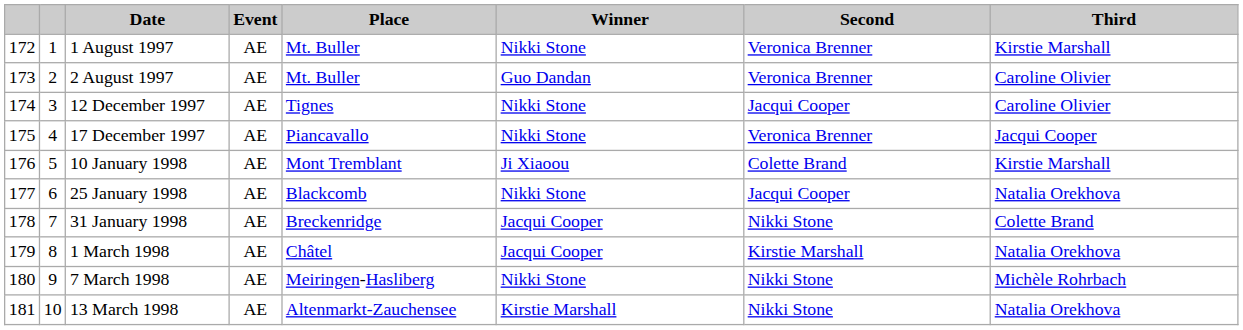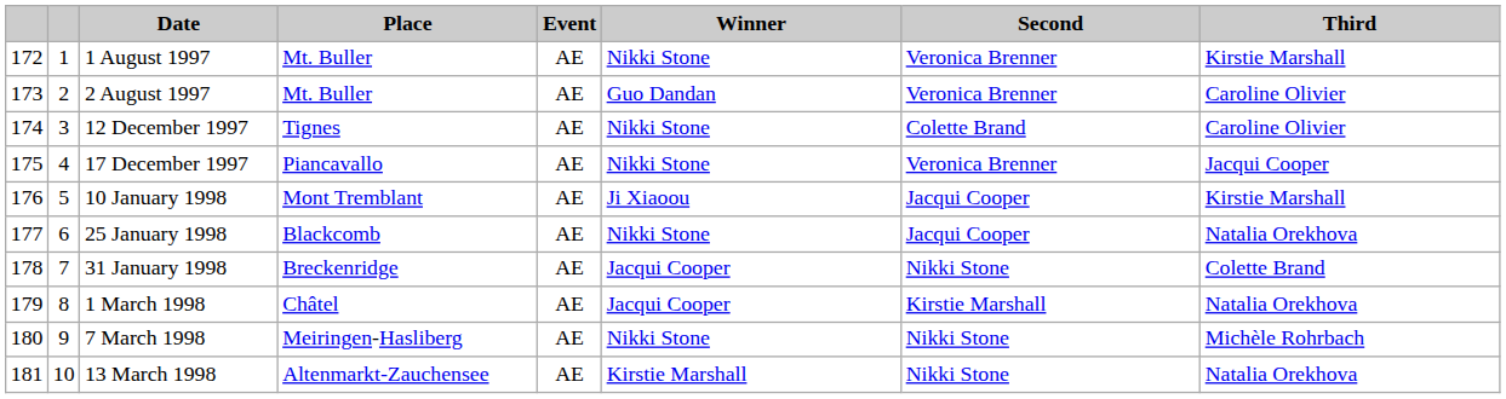 <table class="wikitable plainrowheaders" style="background:#fff; font-size:86%; line-height:16px; border:grey solid 1px; border-collapse:collapse;">
 <tr style="background:#ccc; text-align:center;">
 <th scope="col" style="background:#ccc; width=20 px;"></th>
 <th scope="col" style="background:#ccc; width=30 px;"></th>
 <th scope="col" style="background:#ccc; width:120px;">Date</th>
+<th scope="col" style="background:#ccc; width:160px;">Place</th>
 <th scope="col" style="background:#ccc; width:15px;">Event</th>
-<th scope="col" style="background:#ccc; width:160px;">Place</th>
 <th scope="col" style="background:#ccc; width:185px;">Winner</th>
 <th scope="col" style="background:#ccc; width:185px;">Second</th>
 <th scope="col" style="background:#ccc; width:185px;">Third</th>
 </tr>
 <tr>
 <td align=center>172</td>
 <td align=center>1</td>
 <td>1 August 1997</td>
+<td> <a href='#'>Mt. Buller</a></td>
 <td align=center>AE</td>
-<td> <a href='#'>Mt. Buller</a></td>
 <td> <a href='#'>Nikki Stone</a></td>
 <td> <a href='#'>Veronica Brenner</a></td>
 <td> <a href='#'>Kirstie Marshall</a></td>
 </tr>
 <tr>
 <td align=center>173</td>
 <td align=center>2</td>
 <td>2 August 1997</td>
+<td> <a href='#'>Mt. Buller</a></td>
 <td align=center>AE</td>
-<td> <a href='#'>Mt. Buller</a></td>
 <td> <a href='#'>Guo Dandan</a></td>
 <td> <a href='#'>Veronica Brenner</a></td>
 <td> <a href='#'>Caroline Olivier</a></td>
 </tr>
 <tr>
 <td align=center>174</td>
 <td align=center>3</td>
 <td>12 December 1997</td>
+<td> <a href='#'>Tignes</a></td>
 <td align=center>AE</td>
-<td> <a href='#'>Tignes</a></td>
 <td> <a href='#'>Nikki Stone</a></td>
-<td> <a href='#'>Jacqui Cooper</a></td>
+<td> <a href='#'>Colette Brand</a></td>
 <td> <a href='#'>Caroline Olivier</a></td>
 </tr>
 <tr>
 <td align=center>175</td>
 <td align=center>4</td>
 <td>17 December 1997</td>
+<td> <a href='#'>Piancavallo</a></td>
 <td align=center>AE</td>
-<td> <a href='#'>Piancavallo</a></td>
 <td> <a href='#'>Nikki Stone</a></td>
 <td> <a href='#'>Veronica Brenner</a></td>
 <td> <a href='#'>Jacqui Cooper</a></td>
 </tr>
 <tr>
 <td align=center>176</td>
 <td align=center>5</td>
 <td>10 January 1998</td>
+<td> <a href='#'>Mont Tremblant</a></td>
 <td align=center>AE</td>
-<td> <a href='#'>Mont Tremblant</a></td>
 <td> <a href='#'>Ji Xiaoou</a></td>
-<td> <a href='#'>Colette Brand</a></td>
+<td> <a href='#'>Jacqui Cooper</a></td>
 <td> <a href='#'>Kirstie Marshall</a></td>
 </tr>
 <tr>
 <td align=center>177</td>
 <td align=center>6</td>
 <td>25 January 1998</td>
+<td> <a href='#'>Blackcomb</a></td>
 <td align=center>AE</td>
-<td> <a href='#'>Blackcomb</a></td>
 <td> <a href='#'>Nikki Stone</a></td>
 <td> <a href='#'>Jacqui Cooper</a></td>
 <td> <a href='#'>Natalia Orekhova</a></td>
 </tr>
 <tr>
 <td align=center>178</td>
 <td align=center>7</td>
 <td>31 January 1998</td>
+<td> <a href='#'>Breckenridge</a></td>
 <td align=center>AE</td>
-<td> <a href='#'>Breckenridge</a></td>
 <td> <a href='#'>Jacqui Cooper</a></td>
 <td> <a href='#'>Nikki Stone</a></td>
 <td> <a href='#'>Colette Brand</a></td>
 </tr>
 <tr>
 <td align=center>179</td>
 <td align=center>8</td>
 <td>1 March 1998</td>
+<td> <a href='#'>Châtel</a></td>
 <td align=center>AE</td>
-<td> <a href='#'>Châtel</a></td>
 <td> <a href='#'>Jacqui Cooper</a></td>
 <td> <a href='#'>Kirstie Marshall</a></td>
 <td> <a href='#'>Natalia Orekhova</a></td>
 </tr>
 <tr>
 <td align=center>180</td>
 <td align=center>9</td>
 <td>7 March 1998</td>
+<td> <a href='#'>Meiringen</a>-<a href='#'>Hasliberg</a></td>
 <td align=center>AE</td>
-<td> <a href='#'>Meiringen</a>-<a href='#'>Hasliberg</a></td>
 <td> <a href='#'>Nikki Stone</a></td>
 <td> <a href='#'>Nikki Stone</a></td>
 <td> <a href='#'>Michèle Rohrbach</a></td>
 </tr>
 <tr>
 <td align=center>181</td>
 <td align=center>10</td>
 <td>13 March 1998</td>
+<td> <a href='#'>Altenmarkt-Zauchensee</a></td>
 <td align=center>AE</td>
-<td> <a href='#'>Altenmarkt-Zauchensee</a></td>
 <td> <a href='#'>Kirstie Marshall</a></td>
 <td> <a href='#'>Nikki Stone</a></td>
 <td> <a href='#'>Natalia Orekhova</a></td>
 </tr>
 </table>
